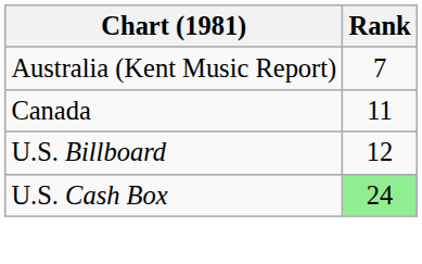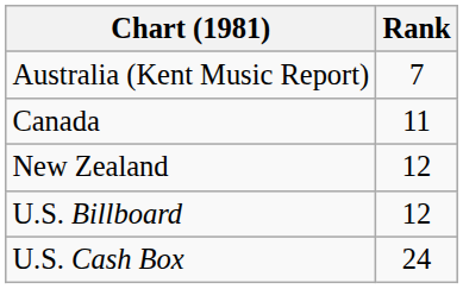 <table class="wikitable">
 <tr>
 <th align="left">Chart (1981)</th>
 <th style="text-align:center;">Rank</th>
 </tr>
 <tr>
 <td>Australia (Kent Music Report)</td>
 <td style="text-align:center;">7</td>
 </tr>
 <tr>
 <td>Canada</td>
 <td style="text-align:center;">11</td>
 </tr>
 <tr>
+<td>New Zealand</td>
+<td style="text-align:center;">12</td>
+</tr>
+<tr>
 <td>U.S. <em>Billboard</em></td>
 <td style="text-align:center;">12</td>
 </tr>
 <tr>
 <td>U.S. <em>Cash Box</em></td>
-<td style="background: lightgreen; text-align:center;">24</td>
+<td style="text-align:center;">24</td>
 </tr>
 </table>
